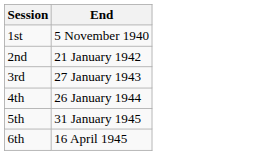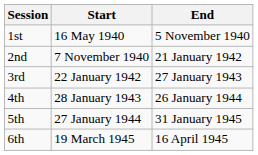 <table class="wikitable">
 <tr>
 <th>Session</th>
+<th>Start</th>
 <th>End</th>
 </tr>
 <tr>
 <td>1st</td>
+<td>16 May 1940</td>
 <td>5 November 1940</td>
 </tr>
 <tr>
 <td>2nd</td>
+<td>7 November 1940</td>
 <td>21 January 1942</td>
 </tr>
 <tr>
 <td>3rd</td>
+<td>22 January 1942</td>
 <td>27 January 1943</td>
 </tr>
 <tr>
 <td>4th</td>
+<td>28 January 1943</td>
 <td>26 January 1944</td>
 </tr>
 <tr>
 <td>5th</td>
+<td>27 January 1944</td>
 <td>31 January 1945</td>
 </tr>
 <tr>
 <td>6th</td>
+<td>19 March 1945</td>
 <td>16 April 1945</td>
 </tr>
 </table>
